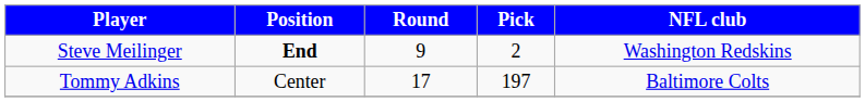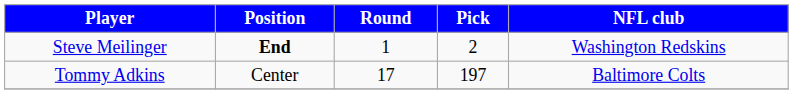 <table class="wikitable" width="80%">
 <tr align="center"  style="background: blue;color:#FFFFFF;">
 <td><strong>Player</strong></td>
 <td><strong>Position</strong></td>
 <td><strong>Round</strong></td>
 <td><strong>Pick</strong></td>
 <td><strong>NFL club</strong></td>
 </tr>
 <tr align="center" bgcolor="">
 <td><a href='#'>Steve Meilinger</a></td>
 <td><strong>End</strong></td>
-<td>9</td>
+<td>1</td>
 <td>2</td>
 <td><a href='#'>Washington Redskins</a></td>
 </tr>
 <tr align="center" bgcolor="">
 <td><a href='#'>Tommy Adkins</a></td>
 <td>Center</td>
 <td>17</td>
 <td>197</td>
 <td><a href='#'>Baltimore Colts</a></td>
 </tr>
 <tr align="center" bgcolor="">
 </tr>
 </table>
